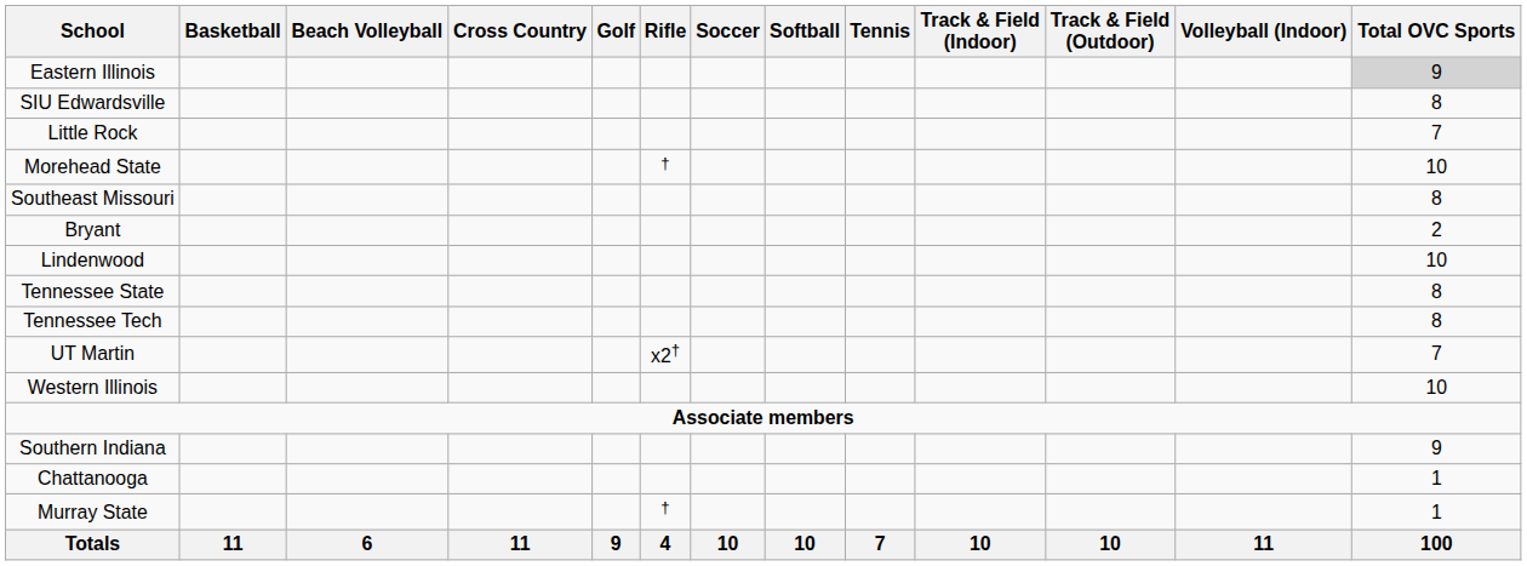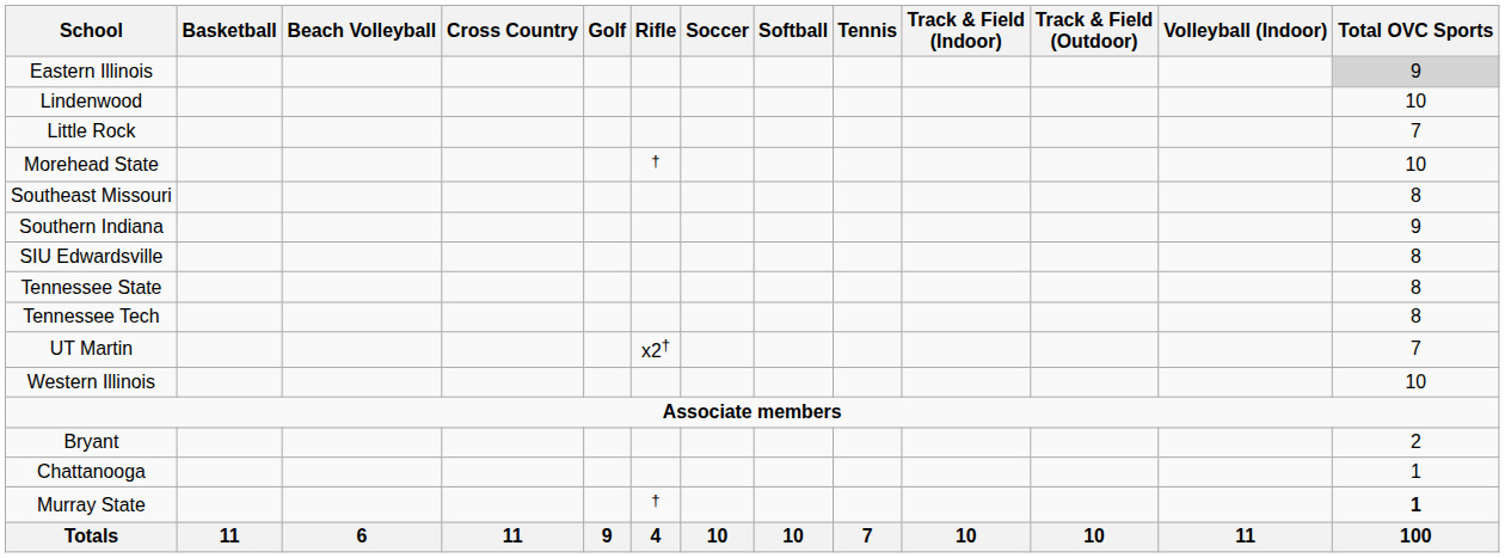 <table class="wikitable" style="text-align:center; width:100%">
 <tr>
 <th>School</th>
 <th>Basketball</th>
 <th>Beach Volleyball</th>
 <th>Cross Country</th>
 <th>Golf</th>
 <th>Rifle</th>
 <th>Soccer</th>
 <th>Softball</th>
 <th>Tennis</th>
 <th>Track & Field<br>(Indoor)</th>
 <th>Track & Field<br>(Outdoor)</th>
 <th>Volleyball (Indoor)</th>
 <th>Total OVC Sports</th>
 </tr>
 <tr>
 <td>Eastern Illinois</td>
 <td></td>
 <td></td>
 <td></td>
 <td></td>
 <td></td>
 <td></td>
 <td></td>
 <td></td>
 <td></td>
 <td></td>
 <td></td>
 <td style="background: lightgrey;">9</td>
 </tr>
 <tr>
-<td>SIU Edwardsville</td>
+<td>Lindenwood</td>
 <td></td>
 <td></td>
 <td></td>
 <td></td>
 <td></td>
 <td></td>
 <td></td>
 <td></td>
 <td></td>
 <td></td>
 <td></td>
-<td>8</td>
+<td>10</td>
 </tr>
 <tr>
 <td>Little Rock</td>
 <td></td>
 <td></td>
 <td></td>
 <td></td>
 <td></td>
 <td></td>
 <td></td>
 <td></td>
 <td></td>
 <td></td>
 <td></td>
 <td>7</td>
 </tr>
 <tr>
 <td>Morehead State</td>
 <td></td>
 <td></td>
 <td></td>
 <td></td>
 <td><sup>†</sup></td>
 <td></td>
 <td></td>
 <td></td>
 <td></td>
 <td></td>
 <td></td>
 <td>10</td>
 </tr>
 <tr>
 <td>Southeast Missouri</td>
 <td></td>
 <td></td>
 <td></td>
 <td></td>
 <td></td>
 <td></td>
 <td></td>
 <td></td>
 <td></td>
 <td></td>
 <td></td>
 <td>8</td>
 </tr>
 <tr>
-<td>Bryant</td>
+<td>Southern Indiana</td>
 <td></td>
 <td></td>
 <td></td>
 <td></td>
 <td></td>
 <td></td>
 <td></td>
 <td></td>
 <td></td>
 <td></td>
 <td></td>
-<td>2</td>
+<td>9</td>
 </tr>
 <tr>
-<td>Lindenwood</td>
+<td>SIU Edwardsville</td>
 <td></td>
 <td></td>
 <td></td>
 <td></td>
 <td></td>
 <td></td>
 <td></td>
 <td></td>
 <td></td>
 <td></td>
 <td></td>
-<td>10</td>
+<td>8</td>
 </tr>
 <tr>
 <td>Tennessee State</td>
 <td></td>
 <td></td>
 <td></td>
 <td></td>
 <td></td>
 <td></td>
 <td></td>
 <td></td>
 <td></td>
 <td></td>
 <td></td>
 <td>8</td>
 </tr>
 <tr>
 <td>Tennessee Tech</td>
 <td></td>
 <td></td>
 <td></td>
 <td></td>
 <td></td>
 <td></td>
 <td></td>
 <td></td>
 <td></td>
 <td></td>
 <td></td>
 <td>8</td>
 </tr>
 <tr>
 <td>UT Martin</td>
 <td></td>
 <td></td>
 <td></td>
 <td></td>
 <td>x2<sup>†</sup></td>
 <td></td>
 <td></td>
 <td></td>
 <td></td>
 <td></td>
 <td></td>
 <td>7</td>
 </tr>
 <tr>
 <td>Western Illinois</td>
 <td></td>
 <td></td>
 <td></td>
 <td></td>
 <td></td>
 <td></td>
 <td></td>
 <td></td>
 <td></td>
 <td></td>
 <td></td>
 <td>10</td>
 </tr>
 <tr>
 <td colspan=13 align=center><strong>Associate members</strong></td>
 </tr>
 <tr>
-<td>Southern Indiana</td>
+<td>Bryant</td>
 <td></td>
 <td></td>
 <td></td>
 <td></td>
 <td></td>
 <td></td>
 <td></td>
 <td></td>
 <td></td>
 <td></td>
 <td></td>
-<td>9</td>
+<td>2</td>
 </tr>
 <tr>
 <td>Chattanooga</td>
 <td></td>
 <td></td>
 <td></td>
 <td></td>
 <td></td>
 <td></td>
 <td></td>
 <td></td>
 <td></td>
 <td></td>
 <td></td>
 <td>1</td>
 </tr>
 <tr>
 <td>Murray State</td>
 <td></td>
 <td></td>
 <td></td>
 <td></td>
 <td><sup>†</sup></td>
 <td></td>
 <td></td>
 <td></td>
 <td></td>
 <td></td>
 <td></td>
-<td>1</td>
+<td><strong>1</strong></td>
 </tr>
 <tr>
 <th>Totals</th>
 <th>11</th>
 <th>6</th>
 <th>11</th>
 <th>9</th>
 <th>4</th>
 <th>10</th>
 <th>10</th>
 <th>7</th>
 <th>10</th>
 <th>10</th>
 <th>11</th>
 <th>100</th>
 </tr>
 </table>
